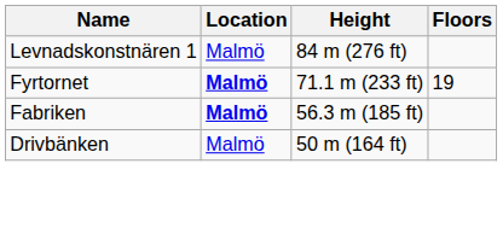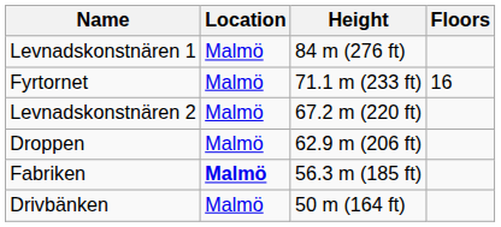 <table class="wikitable sortable">
 <tr>
 <th>Name</th>
 <th>Location</th>
 <th>Height</th>
 <th>Floors</th>
 </tr>
 <tr>
 <td>Levnadskonstnären 1</td>
 <td><a href='#'>Malmö</a></td>
 <td>84 m (276 ft)</td>
 <td></td>
 </tr>
 <tr>
 <td>Fyrtornet</td>
-<td><strong><a href='#'>Malmö</a></strong></td>
+<td><a href='#'>Malmö</a></td>
 <td>71.1 m (233 ft)</td>
-<td>19</td>
+<td>16</td>
+</tr>
+<tr>
+<td>Levnadskonstnären 2</td>
+<td><a href='#'>Malmö</a></td>
+<td>67.2 m (220 ft)</td>
+<td></td>
+</tr>
+<tr>
+<td>Droppen</td>
+<td><a href='#'>Malmö</a></td>
+<td>62.9 m (206 ft)</td>
+<td></td>
 </tr>
 <tr>
 <td>Fabriken</td>
 <td><strong><a href='#'>Malmö</a></strong></td>
 <td>56.3 m (185 ft)</td>
 <td></td>
 </tr>
 <tr>
 <td>Drivbänken</td>
 <td><a href='#'>Malmö</a></td>
 <td>50 m (164 ft)</td>
 <td></td>
 </tr>
 </table>
